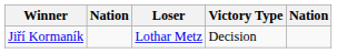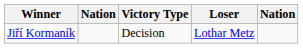 <table class="wikitable sortable" style="text-align:left;">
 <tr>
 <th>Winner</th>
 <th>Nation</th>
+<th>Victory Type</th>
 <th>Loser</th>
-<th>Victory Type</th>
 <th>Nation</th>
 </tr>
 <tr>
 <td><a href='#'>Jiří Kormaník</a></td>
 <td></td>
+<td>Decision</td>
 <td><a href='#'>Lothar Metz</a></td>
-<td>Decision</td>
 <td></td>
 </tr>
 </table>
